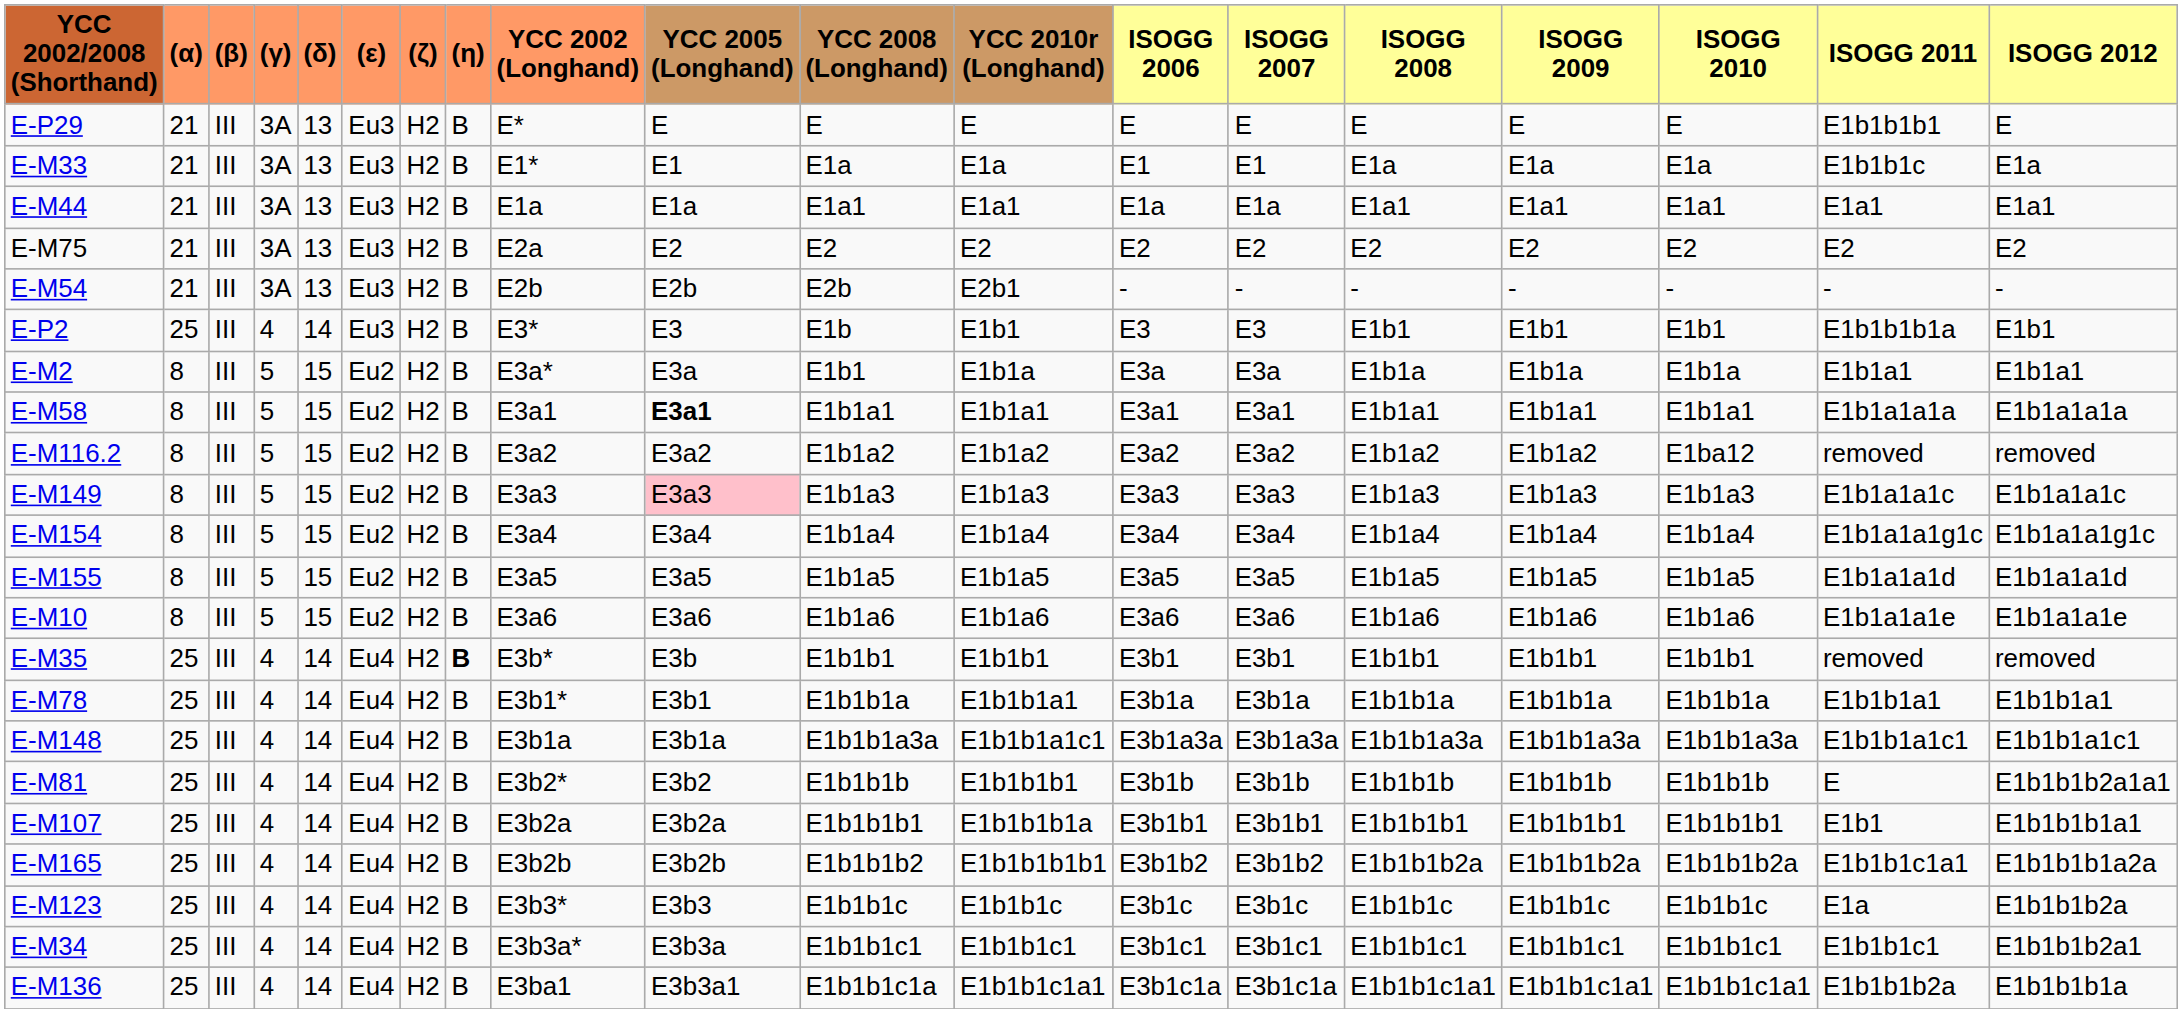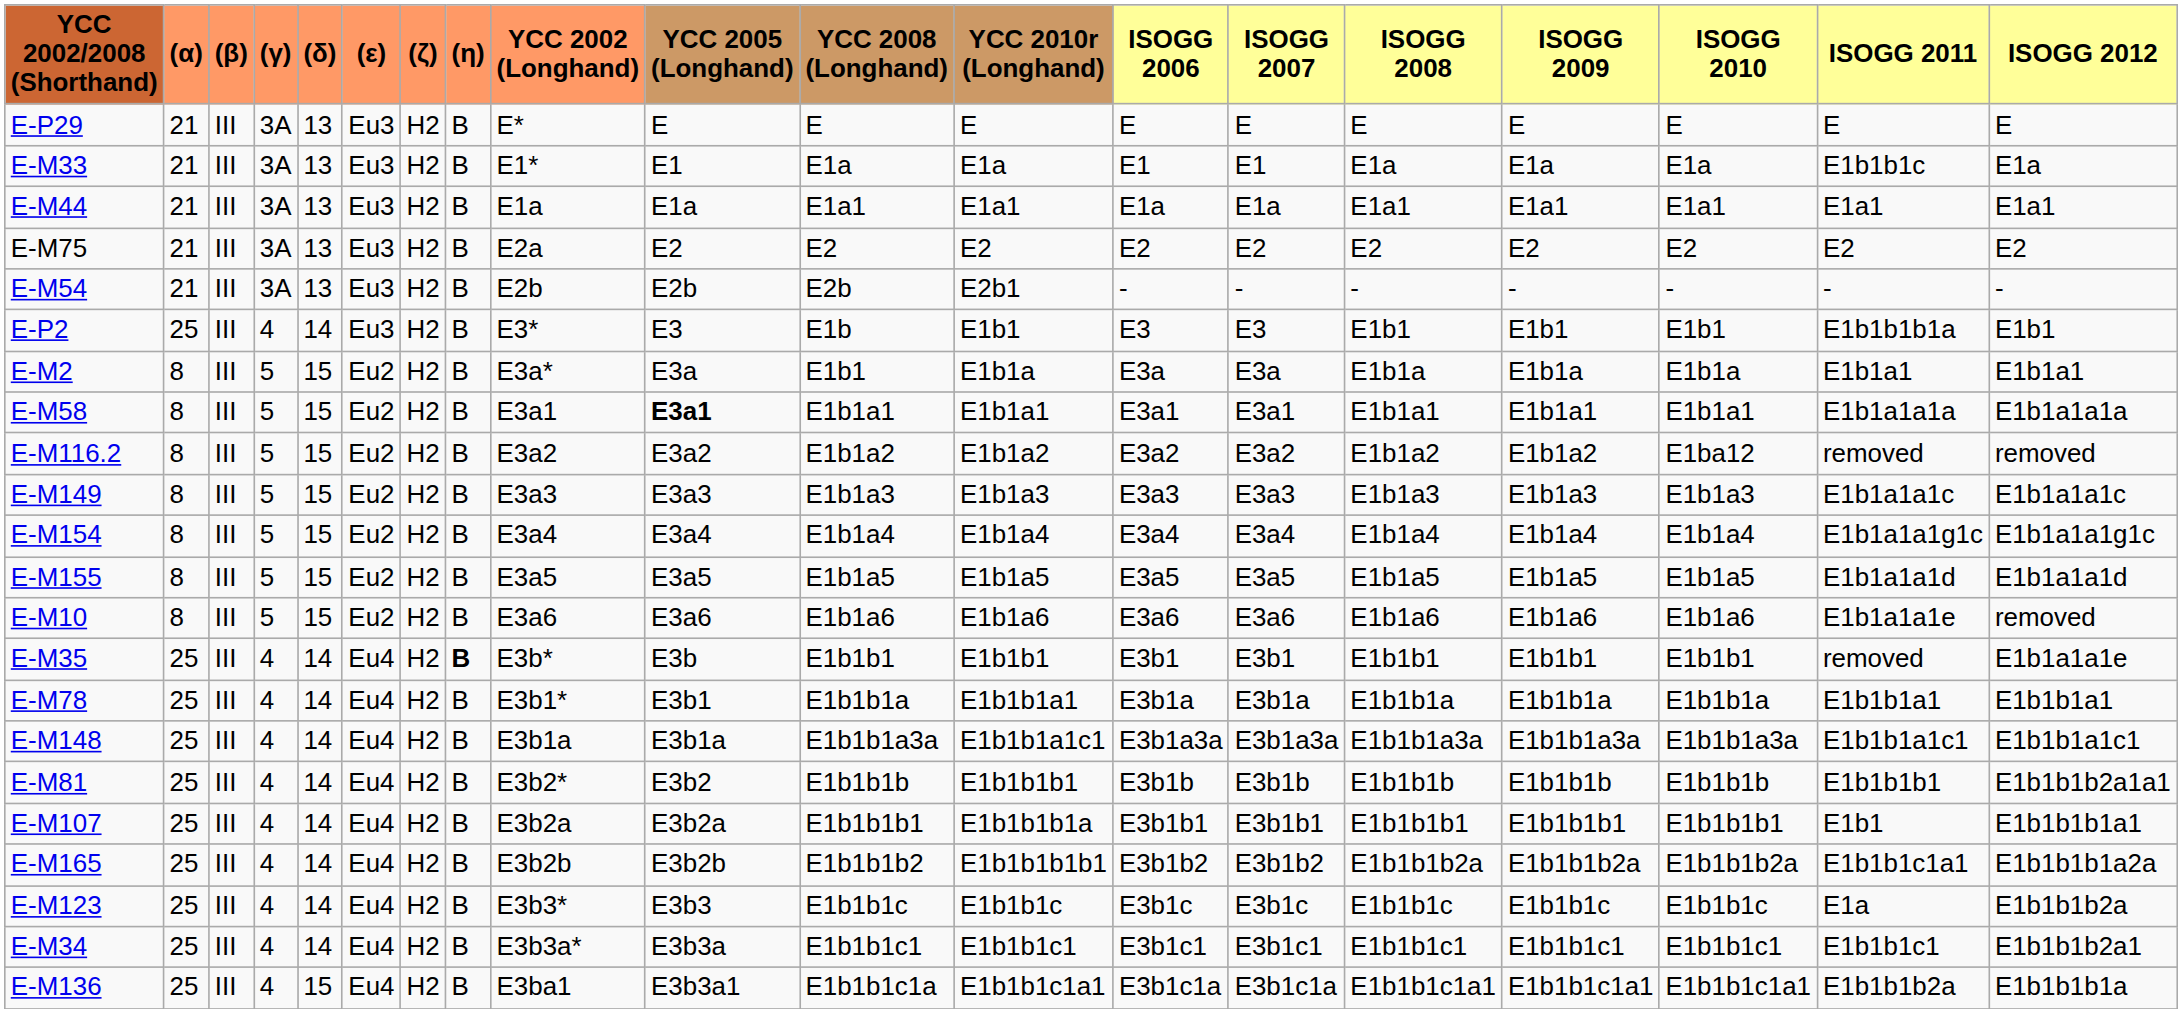 <table class="wikitable">
 <tr>
 <th style="background:#c63;">YCC 2002/2008 (Shorthand)</th>
 <th style="background:#f96;">(α)</th>
 <th style="background:#f96;">(β)</th>
 <th style="background:#f96;">(γ)</th>
 <th style="background:#f96;">(δ)</th>
 <th style="background:#f96;">(ε)</th>
 <th style="background:#f96;">(ζ)</th>
 <th style="background:#f96;">(η)</th>
 <th style="background:#f96;">YCC 2002 (Longhand)</th>
 <th style="background:#c96;">YCC 2005 (Longhand)</th>
 <th style="background:#c96;">YCC 2008 (Longhand)</th>
 <th style="background:#c96;">YCC 2010r (Longhand)</th>
 <th style="background:#ff9;">ISOGG 2006</th>
 <th style="background:#ff9;">ISOGG 2007</th>
 <th style="background:#ff9;">ISOGG 2008</th>
 <th style="background:#ff9;">ISOGG 2009</th>
 <th style="background:#ff9;">ISOGG 2010</th>
 <th style="background:#ff9;">ISOGG 2011</th>
 <th style="background:#ff9;">ISOGG 2012</th>
 </tr>
 <tr>
 <td><a href='#'>E-P29</a></td>
 <td>21</td>
 <td>III</td>
 <td>3A</td>
 <td>13</td>
 <td>Eu3</td>
 <td>H2</td>
 <td>B</td>
 <td>E*</td>
 <td>E</td>
 <td>E</td>
 <td>E</td>
 <td>E</td>
 <td>E</td>
 <td>E</td>
 <td>E</td>
 <td>E</td>
-<td>E1b1b1b1</td>
+<td>E</td>
 <td>E</td>
 </tr>
 <tr>
 <td><a href='#'>E-M33</a></td>
 <td>21</td>
 <td>III</td>
 <td>3A</td>
 <td>13</td>
 <td>Eu3</td>
 <td>H2</td>
 <td>B</td>
 <td>E1*</td>
 <td>E1</td>
 <td>E1a</td>
 <td>E1a</td>
 <td>E1</td>
 <td>E1</td>
 <td>E1a</td>
 <td>E1a</td>
 <td>E1a</td>
 <td>E1b1b1c</td>
 <td>E1a</td>
 </tr>
 <tr>
 <td><a href='#'>E-M44</a></td>
 <td>21</td>
 <td>III</td>
 <td>3A</td>
 <td>13</td>
 <td>Eu3</td>
 <td>H2</td>
 <td>B</td>
 <td>E1a</td>
 <td>E1a</td>
 <td>E1a1</td>
 <td>E1a1</td>
 <td>E1a</td>
 <td>E1a</td>
 <td>E1a1</td>
 <td>E1a1</td>
 <td>E1a1</td>
 <td>E1a1</td>
 <td>E1a1</td>
 </tr>
 <tr>
 <td>E-M75</td>
 <td>21</td>
 <td>III</td>
 <td>3A</td>
 <td>13</td>
 <td>Eu3</td>
 <td>H2</td>
 <td>B</td>
 <td>E2a</td>
 <td>E2</td>
 <td>E2</td>
 <td>E2</td>
 <td>E2</td>
 <td>E2</td>
 <td>E2</td>
 <td>E2</td>
 <td>E2</td>
 <td>E2</td>
 <td>E2</td>
 </tr>
 <tr>
 <td><a href='#'>E-M54</a></td>
 <td>21</td>
 <td>III</td>
 <td>3A</td>
 <td>13</td>
 <td>Eu3</td>
 <td>H2</td>
 <td>B</td>
 <td>E2b</td>
 <td>E2b</td>
 <td>E2b</td>
 <td>E2b1</td>
 <td>-</td>
 <td>-</td>
 <td>-</td>
 <td>-</td>
 <td>-</td>
 <td>-</td>
 <td>-</td>
 </tr>
 <tr>
 <td><a href='#'>E-P2</a></td>
 <td>25</td>
 <td>III</td>
 <td>4</td>
 <td>14</td>
 <td>Eu3</td>
 <td>H2</td>
 <td>B</td>
 <td>E3*</td>
 <td>E3</td>
 <td>E1b</td>
 <td>E1b1</td>
 <td>E3</td>
 <td>E3</td>
 <td>E1b1</td>
 <td>E1b1</td>
 <td>E1b1</td>
 <td>E1b1b1b1a</td>
 <td>E1b1</td>
 </tr>
 <tr>
 <td><a href='#'>E-M2</a></td>
 <td>8</td>
 <td>III</td>
 <td>5</td>
 <td>15</td>
 <td>Eu2</td>
 <td>H2</td>
 <td>B</td>
 <td>E3a*</td>
 <td>E3a</td>
 <td>E1b1</td>
 <td>E1b1a</td>
 <td>E3a</td>
 <td>E3a</td>
 <td>E1b1a</td>
 <td>E1b1a</td>
 <td>E1b1a</td>
 <td>E1b1a1</td>
 <td>E1b1a1</td>
 </tr>
 <tr>
 <td><a href='#'>E-M58</a></td>
 <td>8</td>
 <td>III</td>
 <td>5</td>
 <td>15</td>
 <td>Eu2</td>
 <td>H2</td>
 <td>B</td>
 <td>E3a1</td>
 <td><strong>E3a1</strong></td>
 <td>E1b1a1</td>
 <td>E1b1a1</td>
 <td>E3a1</td>
 <td>E3a1</td>
 <td>E1b1a1</td>
 <td>E1b1a1</td>
 <td>E1b1a1</td>
 <td>E1b1a1a1a</td>
 <td>E1b1a1a1a</td>
 </tr>
 <tr>
 <td><a href='#'>E-M116.2</a></td>
 <td>8</td>
 <td>III</td>
 <td>5</td>
 <td>15</td>
 <td>Eu2</td>
 <td>H2</td>
 <td>B</td>
 <td>E3a2</td>
 <td>E3a2</td>
 <td>E1b1a2</td>
 <td>E1b1a2</td>
 <td>E3a2</td>
 <td>E3a2</td>
 <td>E1b1a2</td>
 <td>E1b1a2</td>
 <td>E1ba12</td>
 <td>removed</td>
 <td>removed</td>
 </tr>
 <tr>
 <td><a href='#'>E-M149</a></td>
 <td>8</td>
 <td>III</td>
 <td>5</td>
 <td>15</td>
 <td>Eu2</td>
 <td>H2</td>
 <td>B</td>
 <td>E3a3</td>
-<td style="background: pink;">E3a3</td>
+<td>E3a3</td>
 <td>E1b1a3</td>
 <td>E1b1a3</td>
 <td>E3a3</td>
 <td>E3a3</td>
 <td>E1b1a3</td>
 <td>E1b1a3</td>
 <td>E1b1a3</td>
 <td>E1b1a1a1c</td>
 <td>E1b1a1a1c</td>
 </tr>
 <tr>
 <td><a href='#'>E-M154</a></td>
 <td>8</td>
 <td>III</td>
 <td>5</td>
 <td>15</td>
 <td>Eu2</td>
 <td>H2</td>
 <td>B</td>
 <td>E3a4</td>
 <td>E3a4</td>
 <td>E1b1a4</td>
 <td>E1b1a4</td>
 <td>E3a4</td>
 <td>E3a4</td>
 <td>E1b1a4</td>
 <td>E1b1a4</td>
 <td>E1b1a4</td>
 <td>E1b1a1a1g1c</td>
 <td>E1b1a1a1g1c</td>
 </tr>
 <tr>
 <td><a href='#'>E-M155</a></td>
 <td>8</td>
 <td>III</td>
 <td>5</td>
 <td>15</td>
 <td>Eu2</td>
 <td>H2</td>
 <td>B</td>
 <td>E3a5</td>
 <td>E3a5</td>
 <td>E1b1a5</td>
 <td>E1b1a5</td>
 <td>E3a5</td>
 <td>E3a5</td>
 <td>E1b1a5</td>
 <td>E1b1a5</td>
 <td>E1b1a5</td>
 <td>E1b1a1a1d</td>
 <td>E1b1a1a1d</td>
 </tr>
 <tr>
 <td><a href='#'>E-M10</a></td>
 <td>8</td>
 <td>III</td>
 <td>5</td>
 <td>15</td>
 <td>Eu2</td>
 <td>H2</td>
 <td>B</td>
 <td>E3a6</td>
 <td>E3a6</td>
 <td>E1b1a6</td>
 <td>E1b1a6</td>
 <td>E3a6</td>
 <td>E3a6</td>
 <td>E1b1a6</td>
 <td>E1b1a6</td>
 <td>E1b1a6</td>
 <td>E1b1a1a1e</td>
-<td>E1b1a1a1e</td>
+<td>removed</td>
 </tr>
 <tr>
 <td><a href='#'>E-M35</a></td>
 <td>25</td>
 <td>III</td>
 <td>4</td>
 <td>14</td>
 <td>Eu4</td>
 <td>H2</td>
 <td><strong>B</strong></td>
 <td>E3b*</td>
 <td>E3b</td>
 <td>E1b1b1</td>
 <td>E1b1b1</td>
 <td>E3b1</td>
 <td>E3b1</td>
 <td>E1b1b1</td>
 <td>E1b1b1</td>
 <td>E1b1b1</td>
 <td>removed</td>
-<td>removed</td>
+<td>E1b1a1a1e</td>
 </tr>
 <tr>
 <td><a href='#'>E-M78</a></td>
 <td>25</td>
 <td>III</td>
 <td>4</td>
 <td>14</td>
 <td>Eu4</td>
 <td>H2</td>
 <td>B</td>
 <td>E3b1*</td>
 <td>E3b1</td>
 <td>E1b1b1a</td>
 <td>E1b1b1a1</td>
 <td>E3b1a</td>
 <td>E3b1a</td>
 <td>E1b1b1a</td>
 <td>E1b1b1a</td>
 <td>E1b1b1a</td>
 <td>E1b1b1a1</td>
 <td>E1b1b1a1</td>
 </tr>
 <tr>
 <td><a href='#'>E-M148</a></td>
 <td>25</td>
 <td>III</td>
 <td>4</td>
 <td>14</td>
 <td>Eu4</td>
 <td>H2</td>
 <td>B</td>
 <td>E3b1a</td>
 <td>E3b1a</td>
 <td>E1b1b1a3a</td>
 <td>E1b1b1a1c1</td>
 <td>E3b1a3a</td>
 <td>E3b1a3a</td>
 <td>E1b1b1a3a</td>
 <td>E1b1b1a3a</td>
 <td>E1b1b1a3a</td>
 <td>E1b1b1a1c1</td>
 <td>E1b1b1a1c1</td>
 </tr>
 <tr>
 <td><a href='#'>E-M81</a></td>
 <td>25</td>
 <td>III</td>
 <td>4</td>
 <td>14</td>
 <td>Eu4</td>
 <td>H2</td>
 <td>B</td>
 <td>E3b2*</td>
 <td>E3b2</td>
 <td>E1b1b1b</td>
 <td>E1b1b1b1</td>
 <td>E3b1b</td>
 <td>E3b1b</td>
 <td>E1b1b1b</td>
 <td>E1b1b1b</td>
 <td>E1b1b1b</td>
-<td>E</td>
+<td>E1b1b1b1</td>
 <td>E1b1b1b2a1a1</td>
 </tr>
 <tr>
 <td><a href='#'>E-M107</a></td>
 <td>25</td>
 <td>III</td>
 <td>4</td>
 <td>14</td>
 <td>Eu4</td>
 <td>H2</td>
 <td>B</td>
 <td>E3b2a</td>
 <td>E3b2a</td>
 <td>E1b1b1b1</td>
 <td>E1b1b1b1a</td>
 <td>E3b1b1</td>
 <td>E3b1b1</td>
 <td>E1b1b1b1</td>
 <td>E1b1b1b1</td>
 <td>E1b1b1b1</td>
 <td>E1b1</td>
 <td>E1b1b1b1a1</td>
 </tr>
 <tr>
 <td><a href='#'>E-M165</a></td>
 <td>25</td>
 <td>III</td>
 <td>4</td>
 <td>14</td>
 <td>Eu4</td>
 <td>H2</td>
 <td>B</td>
 <td>E3b2b</td>
 <td>E3b2b</td>
 <td>E1b1b1b2</td>
 <td>E1b1b1b1b1</td>
 <td>E3b1b2</td>
 <td>E3b1b2</td>
 <td>E1b1b1b2a</td>
 <td>E1b1b1b2a</td>
 <td>E1b1b1b2a</td>
 <td>E1b1b1c1a1</td>
 <td>E1b1b1b1a2a</td>
 </tr>
 <tr>
 <td><a href='#'>E-M123</a></td>
 <td>25</td>
 <td>III</td>
 <td>4</td>
 <td>14</td>
 <td>Eu4</td>
 <td>H2</td>
 <td>B</td>
 <td>E3b3*</td>
 <td>E3b3</td>
 <td>E1b1b1c</td>
 <td>E1b1b1c</td>
 <td>E3b1c</td>
 <td>E3b1c</td>
 <td>E1b1b1c</td>
 <td>E1b1b1c</td>
 <td>E1b1b1c</td>
 <td>E1a</td>
 <td>E1b1b1b2a</td>
 </tr>
 <tr>
 <td><a href='#'>E-M34</a></td>
 <td>25</td>
 <td>III</td>
 <td>4</td>
 <td>14</td>
 <td>Eu4</td>
 <td>H2</td>
 <td>B</td>
 <td>E3b3a*</td>
 <td>E3b3a</td>
 <td>E1b1b1c1</td>
 <td>E1b1b1c1</td>
 <td>E3b1c1</td>
 <td>E3b1c1</td>
 <td>E1b1b1c1</td>
 <td>E1b1b1c1</td>
 <td>E1b1b1c1</td>
 <td>E1b1b1c1</td>
 <td>E1b1b1b2a1</td>
 </tr>
 <tr>
 <td><a href='#'>E-M136</a></td>
 <td>25</td>
 <td>III</td>
 <td>4</td>
-<td>14</td>
+<td>15</td>
 <td>Eu4</td>
 <td>H2</td>
 <td>B</td>
 <td>E3ba1</td>
 <td>E3b3a1</td>
 <td>E1b1b1c1a</td>
 <td>E1b1b1c1a1</td>
 <td>E3b1c1a</td>
 <td>E3b1c1a</td>
 <td>E1b1b1c1a1</td>
 <td>E1b1b1c1a1</td>
 <td>E1b1b1c1a1</td>
 <td>E1b1b1b2a</td>
 <td>E1b1b1b1a</td>
 </tr>
 <tr>
 </tr>
 </table>
